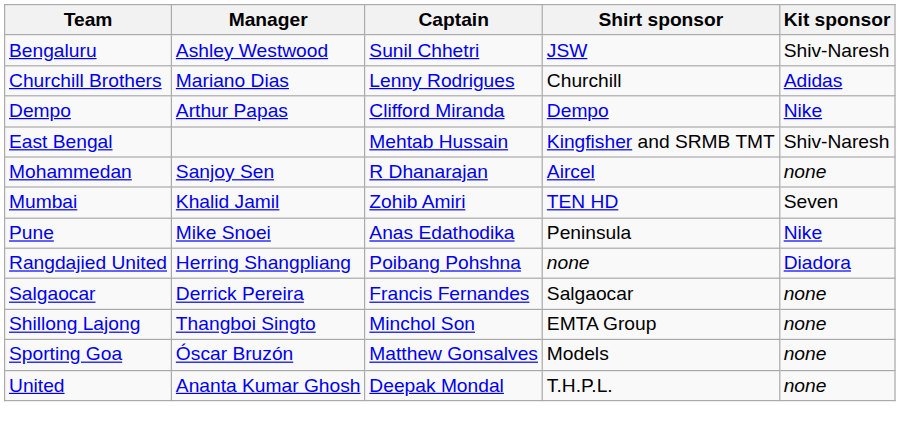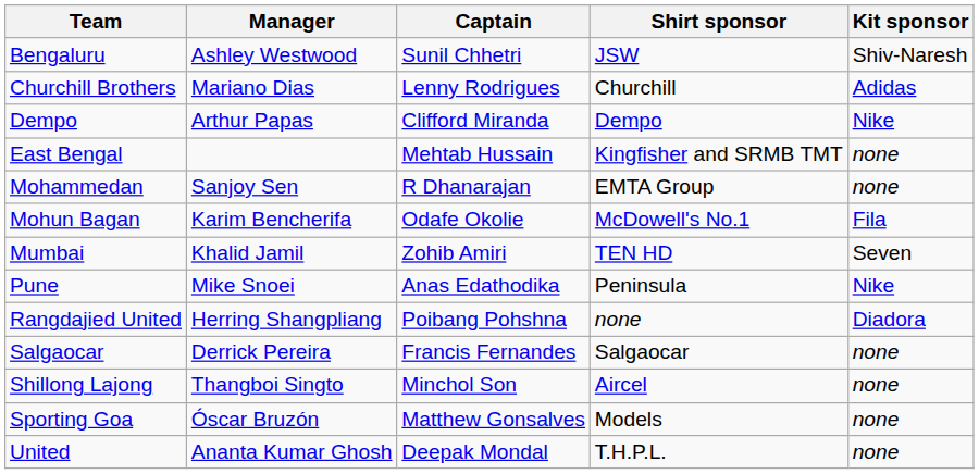 <table class="wikitable sortable">
 <tr>
 <th>Team</th>
 <th>Manager</th>
 <th>Captain</th>
 <th>Shirt sponsor</th>
 <th>Kit sponsor</th>
 </tr>
 <tr>
 <td><a href='#'>Bengaluru</a></td>
 <td> <a href='#'>Ashley Westwood</a></td>
 <td> <a href='#'>Sunil Chhetri</a></td>
 <td><a href='#'>JSW</a></td>
 <td>Shiv-Naresh</td>
 </tr>
 <tr>
 <td><a href='#'>Churchill Brothers</a></td>
 <td> <a href='#'>Mariano Dias</a></td>
 <td> <a href='#'>Lenny Rodrigues</a></td>
 <td>Churchill</td>
 <td><a href='#'>Adidas</a></td>
 </tr>
 <tr>
 <td><a href='#'>Dempo</a></td>
 <td> <a href='#'>Arthur Papas</a></td>
 <td> <a href='#'>Clifford Miranda</a></td>
 <td><a href='#'>Dempo</a></td>
 <td><a href='#'>Nike</a></td>
 </tr>
 <tr>
 <td><a href='#'>East Bengal</a></td>
 <td> </td>
 <td> <a href='#'>Mehtab Hussain</a></td>
 <td><a href='#'>Kingfisher</a> and SRMB TMT</td>
-<td>Shiv-Naresh</td>
+<td><em>none</em></td>
 </tr>
 <tr>
 <td><a href='#'>Mohammedan</a></td>
 <td> <a href='#'>Sanjoy Sen</a></td>
 <td> <a href='#'>R Dhanarajan</a></td>
-<td><a href='#'>Aircel</a></td>
+<td>EMTA Group</td>
 <td><em>none</em></td>
+</tr>
+<tr>
+<td><a href='#'>Mohun Bagan</a></td>
+<td> <a href='#'>Karim Bencherifa</a></td>
+<td> <a href='#'>Odafe Okolie</a></td>
+<td><a href='#'>McDowell's No.1</a></td>
+<td><a href='#'>Fila</a></td>
 </tr>
 <tr>
 <td><a href='#'>Mumbai</a></td>
 <td> <a href='#'>Khalid Jamil</a></td>
 <td> <a href='#'>Zohib Amiri</a></td>
 <td><a href='#'>TEN HD</a></td>
 <td>Seven</td>
 </tr>
 <tr>
 <td><a href='#'>Pune</a></td>
 <td> <a href='#'>Mike Snoei</a></td>
 <td> <a href='#'>Anas Edathodika</a></td>
 <td>Peninsula</td>
 <td><a href='#'>Nike</a></td>
 </tr>
 <tr>
 <td><a href='#'>Rangdajied United</a></td>
 <td> <a href='#'>Herring Shangpliang</a></td>
 <td> <a href='#'>Poibang Pohshna</a></td>
 <td><em>none</em></td>
 <td><a href='#'>Diadora</a></td>
 </tr>
 <tr>
 <td><a href='#'>Salgaocar</a></td>
 <td> <a href='#'>Derrick Pereira</a></td>
 <td> <a href='#'>Francis Fernandes</a></td>
 <td>Salgaocar</td>
 <td><em>none</em></td>
 </tr>
 <tr>
 <td><a href='#'>Shillong Lajong</a></td>
 <td> <a href='#'>Thangboi Singto</a></td>
 <td> <a href='#'>Minchol Son</a></td>
-<td>EMTA Group</td>
+<td><a href='#'>Aircel</a></td>
 <td><em>none</em></td>
 </tr>
 <tr>
 <td><a href='#'>Sporting Goa</a></td>
 <td> <a href='#'>Óscar Bruzón</a></td>
 <td> <a href='#'>Matthew Gonsalves</a></td>
 <td>Models</td>
 <td><em>none</em></td>
 </tr>
 <tr>
 <td><a href='#'>United</a></td>
 <td> <a href='#'>Ananta Kumar Ghosh</a></td>
 <td> <a href='#'>Deepak Mondal</a></td>
 <td>T.H.P.L.</td>
 <td><em>none</em></td>
 </tr>
 </table>
